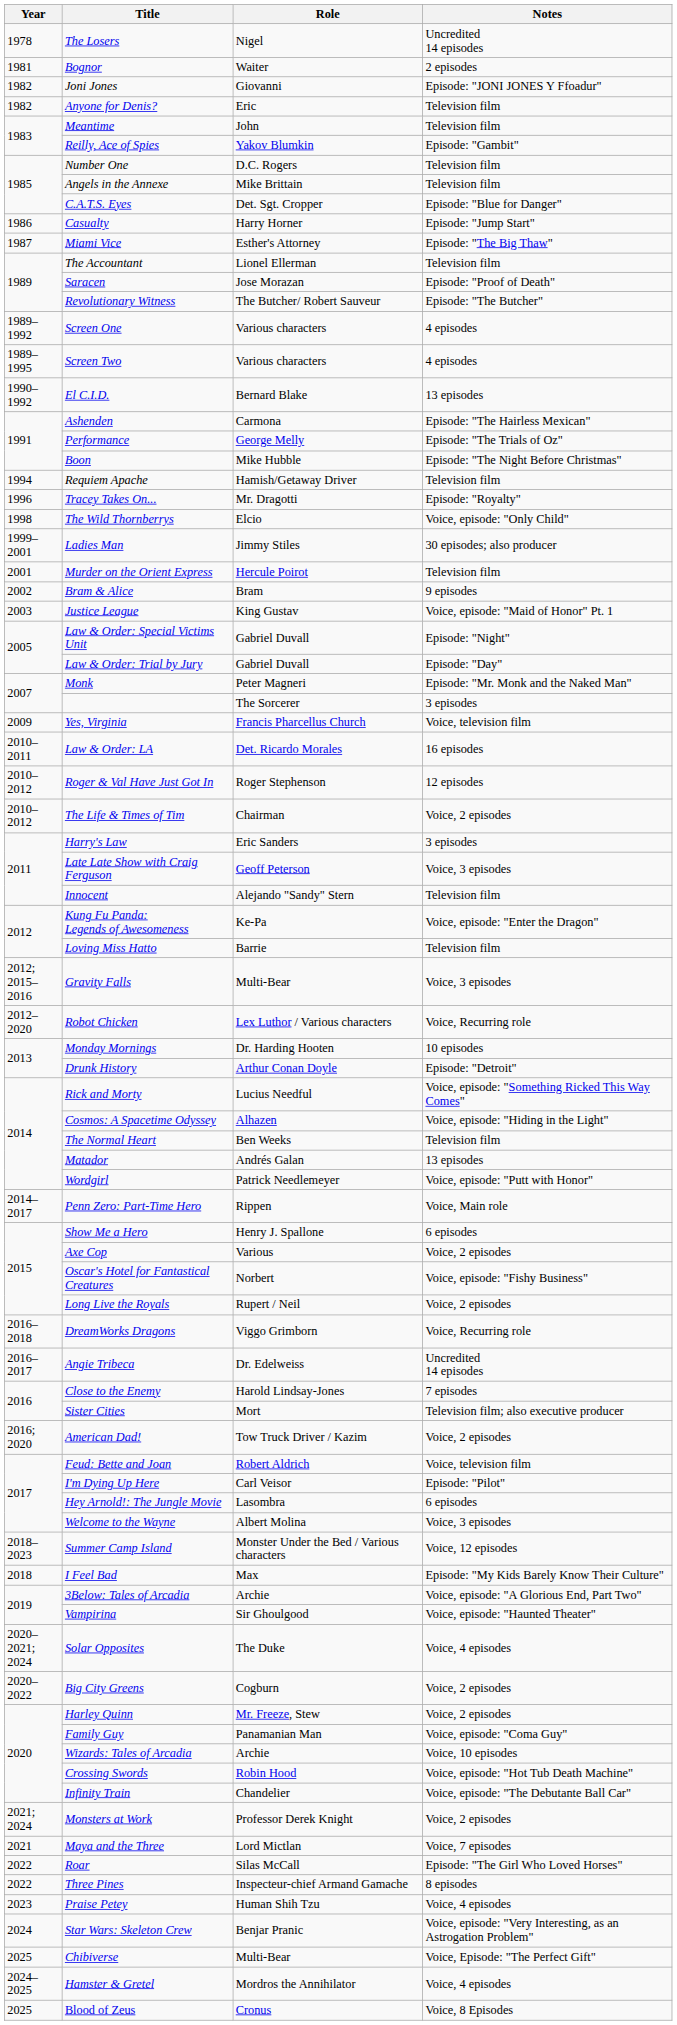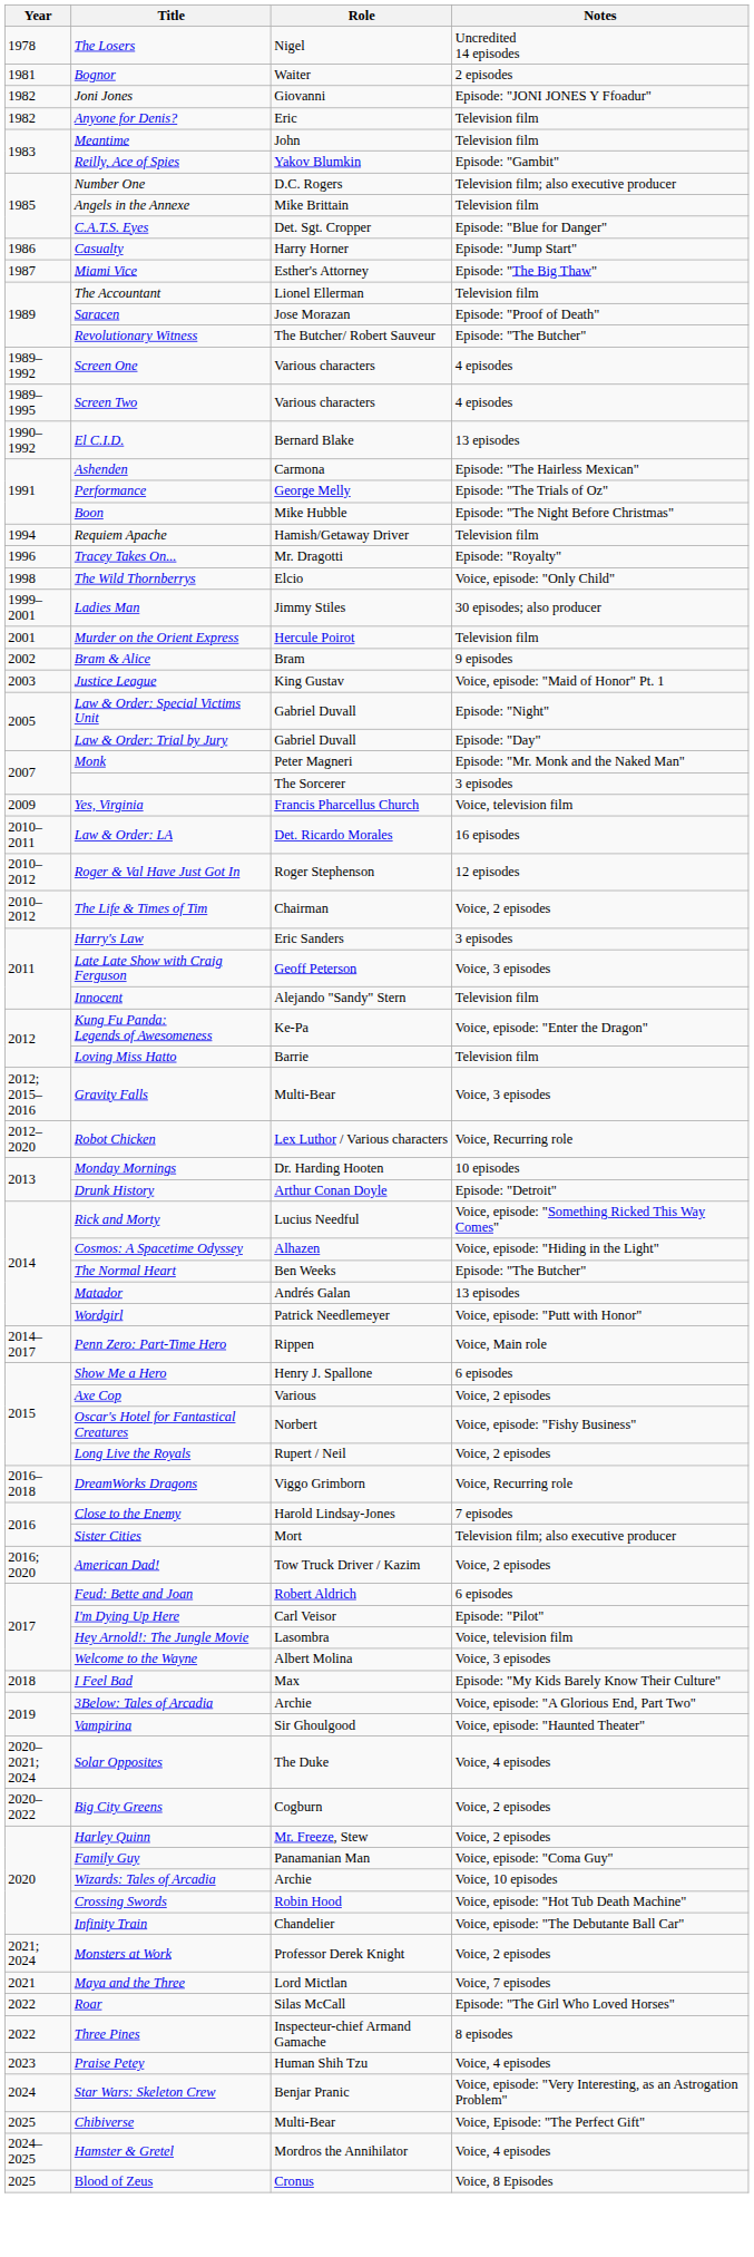 <table class="wikitable sortable">
 <tr>
 <th>Year</th>
 <th>Title</th>
 <th>Role</th>
 <th class="unsortable">Notes</th>
 </tr>
 <tr>
 <td>1978</td>
 <td><em><a href='#'>The Losers</a></em></td>
 <td>Nigel</td>
 <td>Uncredited<br>14 episodes</td>
 </tr>
 <tr>
 <td>1981</td>
 <td><em><a href='#'>Bognor</a></em></td>
 <td>Waiter</td>
 <td>2 episodes</td>
 </tr>
 <tr>
 <td>1982</td>
 <td><em>Joni Jones</em></td>
 <td>Giovanni</td>
 <td>Episode: "JONI JONES Y Ffoadur"</td>
 </tr>
 <tr>
 <td>1982</td>
 <td><em><a href='#'>Anyone for Denis?</a></em></td>
 <td>Eric</td>
 <td>Television film</td>
 </tr>
 <tr>
 <td rowspan=2>1983</td>
 <td><em><a href='#'>Meantime</a></em></td>
 <td>John</td>
 <td>Television film</td>
 </tr>
 <tr>
 <td><em><a href='#'>Reilly, Ace of Spies</a></em></td>
 <td><a href='#'>Yakov Blumkin</a></td>
 <td>Episode: "Gambit"</td>
 </tr>
 <tr>
 <td rowspan=3>1985</td>
 <td><em>Number One</em></td>
 <td>D.C. Rogers</td>
-<td>Television film</td>
+<td>Television film; also executive producer</td>
 </tr>
 <tr>
 <td><em>Angels in the Annexe</em></td>
 <td>Mike Brittain</td>
 <td>Television film</td>
 </tr>
 <tr>
 <td><em><a href='#'>C.A.T.S. Eyes</a></em></td>
 <td>Det. Sgt. Cropper</td>
 <td>Episode: "Blue for Danger"</td>
 </tr>
 <tr>
 <td>1986</td>
 <td><em><a href='#'>Casualty</a></em></td>
 <td>Harry Horner</td>
 <td>Episode: "Jump Start"</td>
 </tr>
 <tr>
 <td>1987</td>
 <td><em><a href='#'>Miami Vice</a></em></td>
 <td>Esther's Attorney</td>
 <td>Episode: "<a href='#'>The Big Thaw</a>"</td>
 </tr>
 <tr>
 <td rowspan=3>1989</td>
 <td><em>The Accountant</em></td>
 <td>Lionel Ellerman</td>
 <td>Television film</td>
 </tr>
 <tr>
 <td><em><a href='#'>Saracen</a></em></td>
 <td>Jose Morazan</td>
 <td>Episode: "Proof of Death"</td>
 </tr>
 <tr>
 <td><em><a href='#'>Revolutionary Witness</a></em></td>
 <td>The Butcher/ Robert Sauveur</td>
 <td>Episode: "The Butcher"</td>
 </tr>
 <tr>
 <td>1989–1992</td>
 <td><em><a href='#'>Screen One</a></em></td>
 <td>Various characters</td>
 <td>4 episodes</td>
 </tr>
 <tr>
 <td>1989–1995</td>
 <td><em><a href='#'>Screen Two</a></em></td>
 <td>Various characters</td>
 <td>4 episodes</td>
 </tr>
 <tr>
 <td>1990–1992</td>
 <td><em><a href='#'>El C.I.D.</a></em></td>
 <td>Bernard Blake</td>
 <td>13 episodes</td>
 </tr>
 <tr>
 <td rowspan=3>1991</td>
 <td><em><a href='#'>Ashenden</a></em></td>
 <td>Carmona</td>
 <td>Episode: "The Hairless Mexican"</td>
 </tr>
 <tr>
 <td><em><a href='#'>Performance</a></em></td>
 <td><a href='#'>George Melly</a></td>
 <td>Episode: "The Trials of Oz"</td>
 </tr>
 <tr>
 <td><em><a href='#'>Boon</a></em></td>
 <td>Mike Hubble</td>
 <td>Episode: "The Night Before Christmas"</td>
 </tr>
 <tr>
 <td>1994</td>
 <td><em>Requiem Apache</em></td>
 <td>Hamish/Getaway Driver</td>
 <td>Television film</td>
 </tr>
 <tr>
 <td>1996</td>
 <td><em><a href='#'>Tracey Takes On...</a></em></td>
 <td>Mr. Dragotti</td>
 <td>Episode: "Royalty"</td>
 </tr>
 <tr>
 <td>1998</td>
 <td><em><a href='#'>The Wild Thornberrys</a></em></td>
 <td>Elcio</td>
 <td>Voice, episode: "Only Child"</td>
 </tr>
 <tr>
 <td>1999–2001</td>
 <td><em><a href='#'>Ladies Man</a></em></td>
 <td>Jimmy Stiles</td>
 <td>30 episodes; also producer</td>
 </tr>
 <tr>
 <td>2001</td>
 <td><em><a href='#'>Murder on the Orient Express</a></em></td>
 <td><a href='#'>Hercule Poirot</a></td>
 <td>Television film</td>
 </tr>
 <tr>
 <td>2002</td>
 <td><em><a href='#'>Bram & Alice</a></em></td>
 <td>Bram</td>
 <td>9 episodes</td>
 </tr>
 <tr>
 <td>2003</td>
 <td><em><a href='#'>Justice League</a></em></td>
 <td>King Gustav</td>
 <td>Voice, episode: "Maid of Honor" Pt. 1</td>
 </tr>
 <tr>
 <td rowspan=2>2005</td>
 <td><em><a href='#'>Law & Order: Special Victims Unit</a></em></td>
 <td>Gabriel Duvall</td>
 <td>Episode: "Night"</td>
 </tr>
 <tr>
 <td><em><a href='#'>Law & Order: Trial by Jury</a></em></td>
 <td>Gabriel Duvall</td>
 <td>Episode: "Day"</td>
 </tr>
 <tr>
 <td rowspan=2>2007</td>
 <td><em><a href='#'>Monk</a></em></td>
 <td>Peter Magneri</td>
 <td>Episode: "Mr. Monk and the Naked Man"</td>
 </tr>
 <tr>
 <td><em></em></td>
 <td>The Sorcerer</td>
 <td>3 episodes</td>
 </tr>
 <tr>
 <td>2009</td>
 <td><em><a href='#'>Yes, Virginia</a></em></td>
 <td><a href='#'>Francis Pharcellus Church</a></td>
 <td>Voice, television film</td>
 </tr>
 <tr>
 <td>2010–2011</td>
 <td><em><a href='#'>Law & Order: LA</a></em></td>
 <td><a href='#'>Det. Ricardo Morales</a></td>
 <td>16 episodes</td>
 </tr>
 <tr>
 <td>2010–2012</td>
 <td><em><a href='#'>Roger & Val Have Just Got In</a></em></td>
 <td>Roger Stephenson</td>
 <td>12 episodes</td>
 </tr>
 <tr>
 <td>2010–2012</td>
 <td><em><a href='#'>The Life & Times of Tim</a></em></td>
 <td>Chairman</td>
 <td>Voice, 2 episodes</td>
 </tr>
 <tr>
 <td rowspan=3>2011</td>
 <td><em><a href='#'>Harry's Law</a></em></td>
 <td>Eric Sanders</td>
 <td>3 episodes</td>
 </tr>
 <tr>
 <td><em><a href='#'>Late Late Show with Craig Ferguson</a></em></td>
 <td><a href='#'>Geoff Peterson</a></td>
 <td>Voice, 3 episodes</td>
 </tr>
 <tr>
 <td><em><a href='#'>Innocent</a></em></td>
 <td>Alejando "Sandy" Stern</td>
 <td>Television film</td>
 </tr>
 <tr>
 <td rowspan=2>2012</td>
 <td><em><a href='#'>Kung Fu Panda: <br>Legends of Awesomeness</a></em></td>
 <td>Ke-Pa</td>
 <td>Voice, episode: "Enter the Dragon"</td>
 </tr>
 <tr>
 <td><em><a href='#'>Loving Miss Hatto</a></em></td>
 <td>Barrie</td>
 <td>Television film</td>
 </tr>
 <tr>
 <td>2012;<br>2015–2016</td>
 <td><em><a href='#'>Gravity Falls</a></em></td>
 <td>Multi-Bear</td>
 <td>Voice, 3 episodes</td>
 </tr>
 <tr>
 <td>2012–2020</td>
 <td><em><a href='#'>Robot Chicken</a></em></td>
 <td><a href='#'>Lex Luthor</a> / Various characters</td>
 <td>Voice, Recurring role</td>
 </tr>
 <tr>
 <td rowspan=2>2013</td>
 <td><em><a href='#'>Monday Mornings</a></em></td>
 <td>Dr. Harding Hooten</td>
 <td>10 episodes</td>
 </tr>
 <tr>
 <td><em><a href='#'>Drunk History</a></em></td>
 <td><a href='#'>Arthur Conan Doyle</a></td>
 <td>Episode: "Detroit"</td>
 </tr>
 <tr>
 <td rowspan=5>2014</td>
 <td><em><a href='#'>Rick and Morty</a></em></td>
 <td>Lucius Needful</td>
 <td>Voice, episode: "<a href='#'>Something Ricked This Way Comes</a>"</td>
 </tr>
 <tr>
 <td><em><a href='#'>Cosmos: A Spacetime Odyssey</a></em></td>
 <td><a href='#'>Alhazen</a></td>
 <td>Voice, episode: "Hiding in the Light"</td>
 </tr>
 <tr>
 <td><em><a href='#'>The Normal Heart</a></em></td>
 <td>Ben Weeks</td>
-<td>Television film</td>
+<td>Episode: "The Butcher"</td>
 </tr>
 <tr>
 <td><em><a href='#'>Matador</a></em></td>
 <td>Andrés Galan</td>
 <td>13 episodes</td>
 </tr>
 <tr>
 <td><em><a href='#'>Wordgirl</a></em></td>
 <td>Patrick Needlemeyer</td>
 <td>Voice, episode: "Putt with Honor"</td>
 </tr>
 <tr>
 <td>2014–2017</td>
 <td><em><a href='#'>Penn Zero: Part-Time Hero</a></em></td>
 <td>Rippen</td>
 <td>Voice, Main role</td>
 </tr>
 <tr>
 <td rowspan=4>2015</td>
 <td><em><a href='#'>Show Me a Hero</a></em></td>
 <td>Henry J. Spallone</td>
 <td>6 episodes</td>
 </tr>
 <tr>
 <td><em><a href='#'>Axe Cop</a></em></td>
 <td>Various</td>
 <td>Voice, 2 episodes</td>
 </tr>
 <tr>
 <td><em><a href='#'>Oscar's Hotel for Fantastical Creatures</a></em></td>
 <td>Norbert</td>
 <td>Voice, episode: "Fishy Business"</td>
 </tr>
 <tr>
 <td><em><a href='#'>Long Live the Royals</a></em></td>
 <td>Rupert / Neil</td>
 <td>Voice, 2 episodes</td>
 </tr>
 <tr>
 <td>2016–2018</td>
 <td><em><a href='#'>DreamWorks Dragons</a></em></td>
 <td>Viggo Grimborn</td>
 <td>Voice, Recurring role</td>
 </tr>
 <tr>
-<td>2016–2017</td>
-<td><em><a href='#'>Angie Tribeca</a></em></td>
-<td>Dr. Edelweiss</td>
-<td>Uncredited<br>14 episodes</td>
-</tr>
-<tr>
 <td rowspan=2>2016</td>
 <td><em><a href='#'>Close to the Enemy</a></em></td>
 <td>Harold Lindsay-Jones</td>
 <td>7 episodes</td>
 </tr>
 <tr>
 <td><em><a href='#'>Sister Cities</a></em></td>
 <td>Mort</td>
 <td>Television film; also executive producer</td>
 </tr>
 <tr>
 <td>2016; 2020</td>
 <td><em><a href='#'>American Dad!</a></em></td>
 <td>Tow Truck Driver / Kazim</td>
 <td>Voice, 2 episodes</td>
 </tr>
 <tr>
 <td rowspan="4">2017</td>
 <td><em><a href='#'>Feud: Bette and Joan</a></em></td>
 <td><a href='#'>Robert Aldrich</a></td>
-<td>Voice, television film</td>
+<td>6 episodes</td>
 </tr>
 <tr>
 <td><em><a href='#'>I'm Dying Up Here</a></em></td>
 <td>Carl Veisor</td>
 <td>Episode: "Pilot"</td>
 </tr>
 <tr>
 <td><em><a href='#'>Hey Arnold!: The Jungle Movie</a></em></td>
 <td>Lasombra</td>
-<td>6 episodes</td>
+<td>Voice, television film</td>
 </tr>
 <tr>
 <td><em><a href='#'>Welcome to the Wayne</a></em></td>
 <td>Albert Molina</td>
 <td>Voice, 3 episodes</td>
-</tr>
-<tr>
-<td>2018–2023</td>
-<td><em><a href='#'>Summer Camp Island</a></em></td>
-<td>Monster Under the Bed / Various characters</td>
-<td>Voice, 12 episodes</td>
 </tr>
 <tr>
 <td>2018</td>
 <td><em><a href='#'>I Feel Bad</a></em></td>
 <td>Max</td>
 <td>Episode: "My Kids Barely Know Their Culture"</td>
 </tr>
 <tr>
 <td rowspan=2>2019</td>
 <td><em><a href='#'>3Below: Tales of Arcadia</a></em></td>
 <td>Archie</td>
 <td>Voice, episode: "A Glorious End, Part Two"</td>
 </tr>
 <tr>
 <td><em><a href='#'>Vampirina</a></em></td>
 <td>Sir Ghoulgood</td>
 <td>Voice, episode: "Haunted Theater"</td>
 </tr>
 <tr>
 <td>2020–2021;<br>2024</td>
 <td><em><a href='#'>Solar Opposites</a></em></td>
 <td>The Duke</td>
 <td>Voice, 4 episodes</td>
 </tr>
 <tr>
 <td>2020–2022</td>
 <td><em><a href='#'>Big City Greens</a></em></td>
 <td>Cogburn</td>
 <td>Voice, 2 episodes</td>
 </tr>
 <tr>
 <td rowspan=5>2020</td>
 <td><em><a href='#'>Harley Quinn</a></em></td>
 <td><a href='#'>Mr. Freeze</a>, Stew</td>
 <td>Voice, 2 episodes</td>
 </tr>
 <tr>
 <td><em><a href='#'>Family Guy</a></em></td>
 <td>Panamanian Man</td>
 <td>Voice, episode: "Coma Guy"</td>
 </tr>
 <tr>
 <td><em><a href='#'>Wizards: Tales of Arcadia</a></em></td>
 <td>Archie</td>
 <td>Voice, 10 episodes</td>
 </tr>
 <tr>
 <td><em><a href='#'>Crossing Swords</a></em></td>
 <td><a href='#'>Robin Hood</a></td>
 <td>Voice, episode: "Hot Tub Death Machine"</td>
 </tr>
 <tr>
 <td><em><a href='#'>Infinity Train</a></em></td>
 <td>Chandelier</td>
 <td>Voice, episode: "The Debutante Ball Car"</td>
 </tr>
 <tr>
 <td>2021; 2024</td>
 <td><em><a href='#'>Monsters at Work</a></em></td>
 <td>Professor Derek Knight</td>
 <td>Voice, 2 episodes</td>
 </tr>
 <tr>
 <td>2021</td>
 <td><em><a href='#'>Maya and the Three</a></em></td>
 <td>Lord Mictlan</td>
 <td>Voice, 7 episodes</td>
 </tr>
 <tr>
 <td>2022</td>
 <td><em><a href='#'>Roar</a></em></td>
 <td>Silas McCall</td>
 <td>Episode: "The Girl Who Loved Horses"</td>
 </tr>
 <tr>
 <td>2022</td>
 <td><em><a href='#'>Three Pines</a></em></td>
 <td>Inspecteur-chief Armand Gamache</td>
 <td>8 episodes</td>
 </tr>
 <tr>
 <td>2023</td>
 <td><em><a href='#'>Praise Petey</a></em></td>
 <td>Human Shih Tzu</td>
 <td>Voice, 4 episodes</td>
 </tr>
 <tr>
 <td>2024</td>
 <td><em><a href='#'>Star Wars: Skeleton Crew</a></em></td>
 <td>Benjar Pranic</td>
 <td>Voice, episode: "Very Interesting, as an Astrogation Problem"</td>
 </tr>
 <tr>
 <td>2025</td>
 <td><em><a href='#'>Chibiverse</a></em></td>
 <td>Multi-Bear</td>
 <td>Voice, Episode: "The Perfect Gift"</td>
 </tr>
 <tr>
 <td>2024–2025</td>
 <td><em><a href='#'>Hamster & Gretel</a></em></td>
 <td>Mordros the Annihilator</td>
 <td>Voice, 4 episodes</td>
 </tr>
 <tr>
 <td>2025</td>
 <td><a href='#'>Blood of Zeus</a></td>
 <td><a href='#'>Cronus</a></td>
 <td>Voice, 8 Episodes</td>
 </tr>
 </table>
